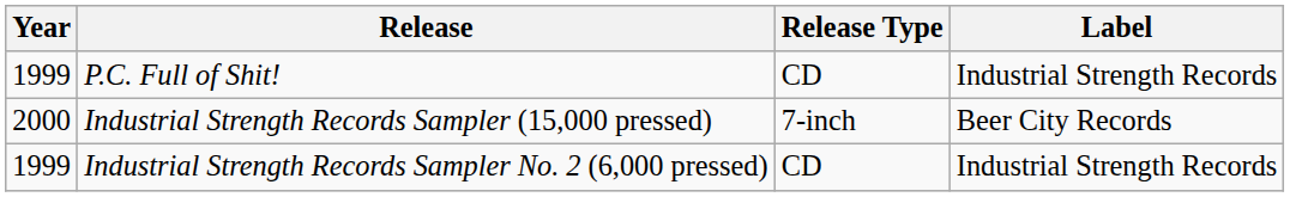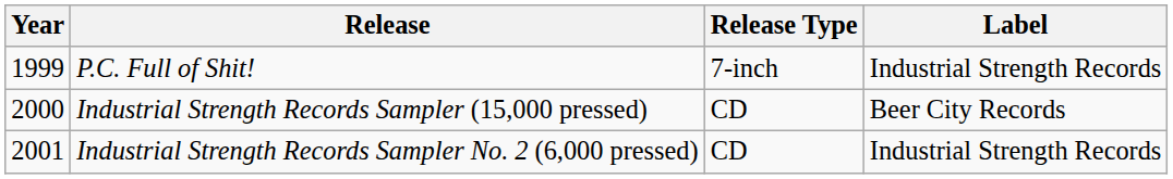 <table class="wikitable">
 <tr>
 <th>Year</th>
 <th>Release</th>
 <th>Release Type</th>
 <th>Label</th>
 </tr>
 <tr>
 <td>1999</td>
 <td><em>P.C. Full of Shit!</em></td>
-<td>CD</td>
+<td>7-inch</td>
 <td>Industrial Strength Records</td>
 </tr>
 <tr>
 <td>2000</td>
 <td><em>Industrial Strength Records Sampler</em> (15,000 pressed)</td>
-<td>7-inch</td>
+<td>CD</td>
 <td>Beer City Records</td>
 </tr>
 <tr>
-<td>1999</td>
+<td>2001</td>
 <td><em>Industrial Strength Records Sampler No. 2</em> (6,000 pressed)</td>
 <td>CD</td>
 <td>Industrial Strength Records</td>
 </tr>
 </table>
